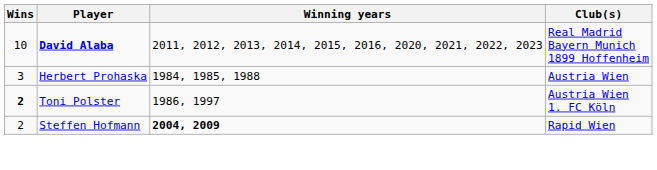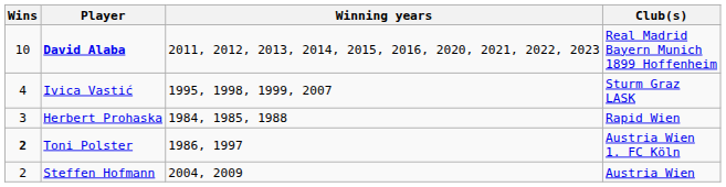 <table class="wikitable sortable" style="text-align: center;">
 <tr>
 <th>Wins</th>
 <th class="unsortable">Player</th>
 <th class="unsortable">Winning years</th>
 <th class="unsortable">Club(s)</th>
 </tr>
 <tr>
 <td>10</td>
 <td style="text-align: left;"><strong><a href='#'>David Alaba</a></strong></td>
 <td style="text-align: left;">2011, 2012, 2013, 2014, 2015, 2016, 2020, 2021, 2022, 2023</td>
 <td style="text-align: left;"><a href='#'>Real Madrid</a><br><a href='#'>Bayern Munich</a><br><a href='#'>1899 Hoffenheim</a></td>
 </tr>
 <tr>
+<td>4</td>
+<td style="text-align: left;"><a href='#'>Ivica Vastić</a></td>
+<td style="text-align: left;">1995, 1998, 1999, 2007</td>
+<td style="text-align: left;"><a href='#'>Sturm Graz</a><br><a href='#'>LASK</a></td>
+</tr>
+<tr>
 <td>3</td>
 <td style="text-align: left;"><a href='#'>Herbert Prohaska</a></td>
 <td style="text-align: left;">1984, 1985, 1988</td>
-<td style="text-align: left;"><a href='#'>Austria Wien</a></td>
+<td style="text-align: left;"><a href='#'>Rapid Wien</a></td>
 </tr>
 <tr>
 <td><strong>2</strong></td>
 <td style="text-align: left;"><a href='#'>Toni Polster</a></td>
 <td style="text-align: left;">1986, 1997</td>
 <td style="text-align: left;"><a href='#'>Austria Wien</a><br><a href='#'>1. FC Köln</a></td>
 </tr>
 <tr>
 <td>2</td>
 <td style="text-align: left;"><a href='#'>Steffen Hofmann</a></td>
-<td style="text-align: left;"><strong>2004, 2009</strong></td>
-<td style="text-align: left;"><a href='#'>Rapid Wien</a></td>
+<td style="text-align: left;">2004, 2009</td>
+<td style="text-align: left;"><a href='#'>Austria Wien</a></td>
 </tr>
 </table>
